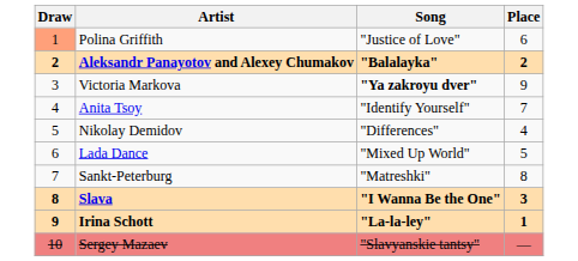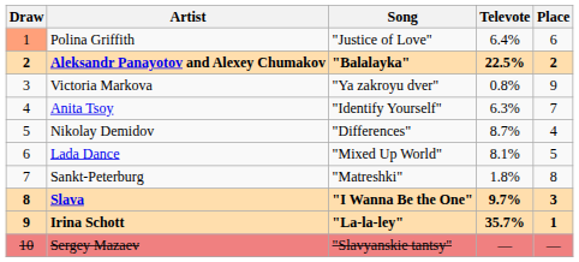 <table class="sortable wikitable" style="margin: 1em auto 1em auto; text-align:center">
 <tr>
 <th>Draw</th>
 <th>Artist</th>
 <th>Song</th>
+<th>Televote</th>
 <th>Place</th>
 </tr>
 <tr>
 <td style="background: lightsalmon;">1</td>
 <td align="left">Polina Griffith</td>
 <td align="left">"Justice of Love"</td>
+<td>6.4%</td>
 <td>6</td>
 </tr>
 <tr style="font-weight:bold; background:navajowhite;">
 <td>2</td>
 <td align="left"><a href='#'>Aleksandr Panayotov</a> and Alexey Chumakov</td>
 <td align="left">"Balalayka"</td>
+<td>22.5%</td>
 <td>2</td>
 </tr>
 <tr>
 <td>3</td>
 <td align="left">Victoria Markova</td>
-<td align="left"><strong>"Ya zakroyu dver"</strong></td>
+<td align="left">"Ya zakroyu dver"</td>
+<td>0.8%</td>
 <td>9</td>
 </tr>
 <tr>
 <td>4</td>
 <td align="left"><a href='#'>Anita Tsoy</a></td>
 <td align="left">"Identify Yourself"</td>
+<td>6.3%</td>
 <td>7</td>
 </tr>
 <tr>
 <td>5</td>
 <td align="left">Nikolay Demidov</td>
 <td align="left">"Differences"</td>
+<td>8.7%</td>
 <td>4</td>
 </tr>
 <tr>
 <td>6</td>
 <td align="left"><a href='#'>Lada Dance</a></td>
 <td align="left">"Mixed Up World"</td>
+<td>8.1%</td>
 <td>5</td>
 </tr>
 <tr>
 <td>7</td>
 <td align="left">Sankt-Peterburg</td>
 <td align="left">"Matreshki"</td>
+<td>1.8%</td>
 <td>8</td>
 </tr>
 <tr style="font-weight:bold; background:navajowhite;">
 <td>8</td>
 <td align="left"><a href='#'>Slava</a></td>
 <td align="left">"I Wanna Be the One"</td>
+<td>9.7%</td>
 <td>3</td>
 </tr>
 <tr style="font-weight:bold; background:navajowhite;">
 <td>9</td>
 <td align="left">Irina Schott</td>
 <td align="left">"La-la-ley"</td>
+<td>35.7%</td>
 <td>1</td>
 </tr>
 <tr style="background:#F08080;">
 <td><s>10</s></td>
 <td align="left"><s>Sergey Mazaev</s></td>
 <td align="left"><s>"Slavyanskie tantsy"</s></td>
+<td data-sort-value="0.0%">—</td>
 <td data-sort-value="10">—</td>
 </tr>
 </table>
